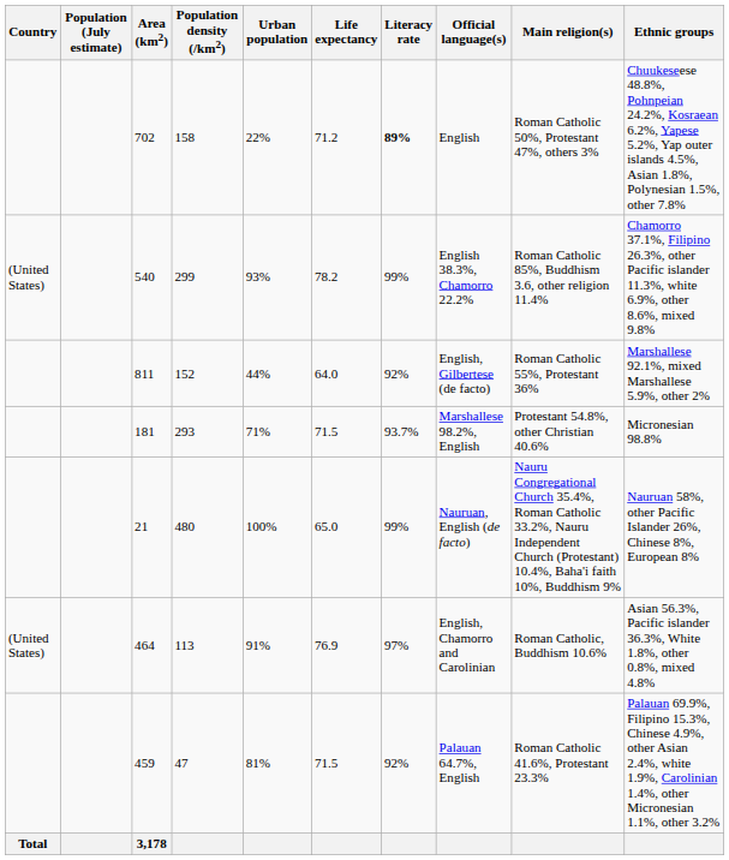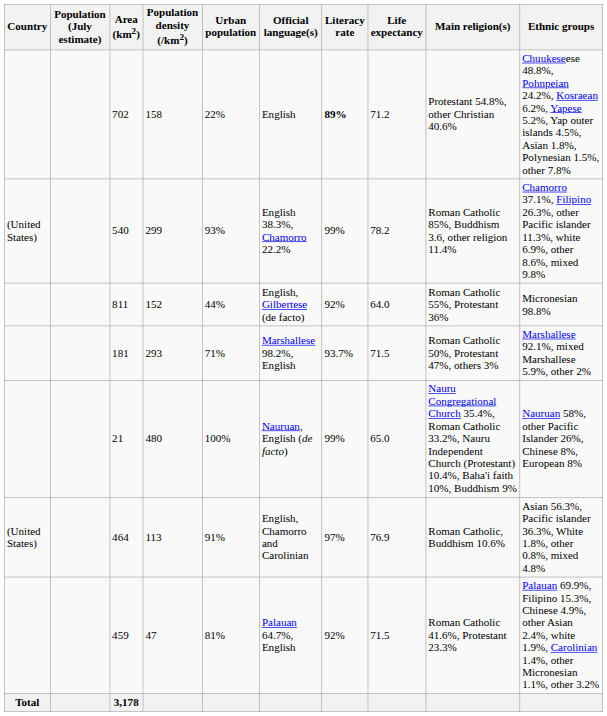 <table class="wikitable sortable">
 <tr>
 <th>Country</th>
 <th>Population (July  estimate)</th>
 <th>Area (km<sup>2</sup>)</th>
 <th>Population density (/km<sup>2</sup>)</th>
 <th>Urban population</th>
+<th>Official language(s)</th>
+<th>Literacy rate</th>
 <th>Life expectancy</th>
-<th>Literacy rate</th>
-<th>Official language(s)</th>
 <th>Main religion(s)</th>
 <th>Ethnic groups</th>
 </tr>
 <tr>
 <td></td>
 <td></td>
 <td>702</td>
 <td>158</td>
 <td>22%</td>
+<td>English</td>
+<td><strong>89%</strong></td>
 <td>71.2</td>
-<td><strong>89%</strong></td>
-<td>English</td>
-<td>Roman Catholic 50%, Protestant 47%, others 3%</td>
+<td>Protestant 54.8%, other Christian 40.6%</td>
 <td><a href='#'>Chuukese</a>ese 48.8%, <a href='#'>Pohnpeian</a> 24.2%, <a href='#'>Kosraean</a> 6.2%, <a href='#'>Yapese</a> 5.2%, Yap outer islands 4.5%, Asian 1.8%, Polynesian 1.5%, other 7.8%</td>
 </tr>
 <tr>
 <td> (United States)</td>
 <td></td>
 <td>540</td>
 <td>299</td>
 <td>93%</td>
+<td>English 38.3%, <a href='#'>Chamorro</a> 22.2%</td>
+<td>99%</td>
 <td>78.2</td>
-<td>99%</td>
-<td>English 38.3%, <a href='#'>Chamorro</a> 22.2%</td>
 <td>Roman Catholic 85%, Buddhism 3.6, other religion 11.4%</td>
 <td><a href='#'>Chamorro</a> 37.1%, <a href='#'>Filipino</a> 26.3%, other Pacific islander 11.3%, white 6.9%, other 8.6%, mixed 9.8%</td>
 </tr>
 <tr>
 <td></td>
 <td></td>
 <td>811</td>
 <td>152</td>
 <td>44%</td>
+<td>English, <a href='#'>Gilbertese</a> (de facto)</td>
+<td>92%</td>
 <td>64.0</td>
-<td>92%</td>
-<td>English, <a href='#'>Gilbertese</a> (de facto)</td>
 <td>Roman Catholic 55%, Protestant 36%</td>
-<td><a href='#'>Marshallese</a> 92.1%, mixed Marshallese 5.9%, other 2%</td>
+<td>Micronesian 98.8%</td>
 </tr>
 <tr>
 <td></td>
 <td></td>
 <td>181</td>
 <td>293</td>
 <td>71%</td>
+<td><a href='#'>Marshallese</a> 98.2%, English</td>
+<td>93.7%</td>
 <td>71.5</td>
-<td>93.7%</td>
-<td><a href='#'>Marshallese</a> 98.2%, English</td>
-<td>Protestant 54.8%, other Christian 40.6%</td>
-<td>Micronesian 98.8%</td>
+<td>Roman Catholic 50%, Protestant 47%, others 3%</td>
+<td><a href='#'>Marshallese</a> 92.1%, mixed Marshallese 5.9%, other 2%</td>
 </tr>
 <tr>
 <td></td>
 <td></td>
 <td>21</td>
 <td>480</td>
 <td>100%</td>
+<td><a href='#'>Nauruan</a>, English (<em>de facto</em>)</td>
+<td>99%</td>
 <td>65.0</td>
-<td>99%</td>
-<td><a href='#'>Nauruan</a>, English (<em>de facto</em>)</td>
 <td><a href='#'>Nauru Congregational Church</a> 35.4%, Roman Catholic 33.2%, Nauru Independent Church (Protestant) 10.4%, Baha'i faith 10%, Buddhism 9%</td>
 <td><a href='#'>Nauruan</a> 58%, other Pacific Islander 26%, Chinese 8%, European 8%</td>
 </tr>
 <tr>
 <td> (United States)</td>
 <td></td>
 <td>464</td>
 <td>113</td>
 <td>91%</td>
+<td>English, Chamorro and Carolinian</td>
+<td>97%</td>
 <td>76.9</td>
-<td>97%</td>
-<td>English, Chamorro and Carolinian</td>
 <td>Roman Catholic, Buddhism 10.6%</td>
 <td>Asian 56.3%, Pacific islander 36.3%, White 1.8%, other 0.8%, mixed 4.8%</td>
 </tr>
 <tr>
 <td></td>
 <td></td>
 <td>459</td>
 <td>47</td>
 <td>81%</td>
+<td><a href='#'>Palauan</a> 64.7%, English</td>
+<td>92%</td>
 <td>71.5</td>
-<td>92%</td>
-<td><a href='#'>Palauan</a> 64.7%, English</td>
 <td>Roman Catholic 41.6%, Protestant 23.3%</td>
 <td><a href='#'>Palauan</a> 69.9%, Filipino 15.3%, Chinese 4.9%, other Asian 2.4%, white 1.9%, <a href='#'>Carolinian</a> 1.4%, other Micronesian 1.1%, other 3.2%</td>
 </tr>
 <tr>
 <th>Total</th>
 <th></th>
 <th>3,178</th>
 <th></th>
 <th></th>
 <th></th>
 <th></th>
 <th></th>
 <th></th>
 <th></th>
 </tr>
 </table>
